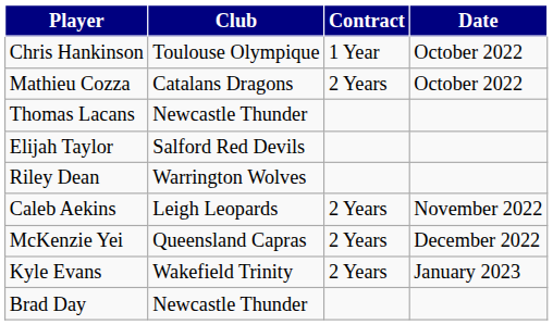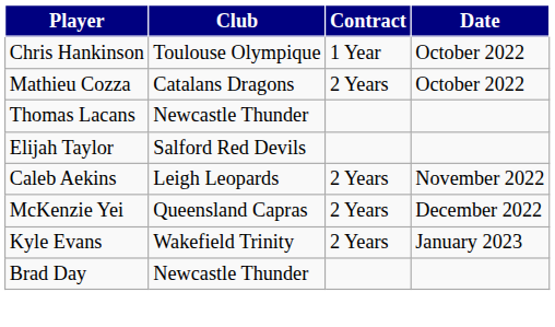 <table class="wikitable">
 <tr>
 <th scope="col" style="background:navy; color:white; border:solid white 1px">Player</th>
 <th scope="col" style="background:navy; color:white; border:solid white 1px">Club</th>
 <th scope="col" style="background:navy; color:white; border:solid white 1px">Contract</th>
 <th scope="col" style="background:navy; color:white; border:solid white 1px">Date</th>
 </tr>
 <tr>
 <td>Chris Hankinson</td>
 <td>Toulouse Olympique</td>
 <td>1 Year</td>
 <td>October 2022</td>
 </tr>
 <tr>
 <td>Mathieu Cozza</td>
 <td>Catalans Dragons</td>
 <td>2 Years</td>
 <td>October 2022</td>
 </tr>
 <tr>
 <td>Thomas Lacans</td>
 <td>Newcastle Thunder</td>
 <td></td>
 <td></td>
 </tr>
 <tr>
 <td>Elijah Taylor</td>
 <td>Salford Red Devils</td>
 <td></td>
 <td></td>
 </tr>
 <tr>
-<td>Riley Dean</td>
-<td>Warrington Wolves</td>
-<td></td>
-<td></td>
-</tr>
-<tr>
 <td>Caleb Aekins</td>
 <td>Leigh Leopards</td>
 <td>2 Years</td>
 <td>November 2022</td>
 </tr>
 <tr>
 <td>McKenzie Yei</td>
 <td>Queensland Capras</td>
 <td>2 Years</td>
 <td>December 2022</td>
 </tr>
 <tr>
 <td>Kyle Evans</td>
 <td>Wakefield Trinity</td>
 <td>2 Years</td>
 <td>January 2023</td>
 </tr>
 <tr>
 <td>Brad Day</td>
 <td>Newcastle Thunder</td>
 <td></td>
 <td></td>
 </tr>
 </table>
